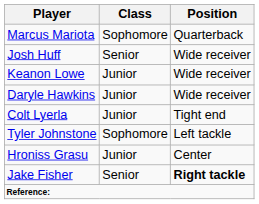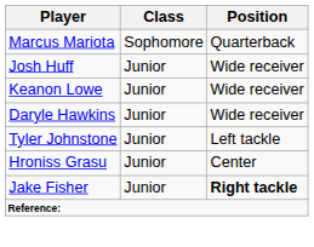 <table class="wikitable">
 <tr>
 <th>Player</th>
 <th>Class</th>
 <th>Position</th>
 </tr>
 <tr>
 <td><a href='#'>Marcus Mariota</a></td>
 <td> Sophomore</td>
 <td>Quarterback</td>
 </tr>
 <tr>
 <td><a href='#'>Josh Huff</a></td>
-<td>Senior</td>
+<td>Junior</td>
 <td>Wide receiver</td>
 </tr>
 <tr>
 <td><a href='#'>Keanon Lowe</a></td>
 <td>Junior</td>
 <td>Wide receiver</td>
 </tr>
 <tr>
 <td><a href='#'>Daryle Hawkins</a></td>
 <td>Junior</td>
 <td>Wide receiver</td>
 </tr>
 <tr>
-<td><a href='#'>Colt Lyerla</a></td>
+<td><a href='#'>Tyler Johnstone</a></td>
 <td>Junior</td>
-<td>Tight end</td>
-</tr>
-<tr>
-<td><a href='#'>Tyler Johnstone</a></td>
-<td> Sophomore</td>
 <td>Left tackle</td>
 </tr>
 <tr>
 <td><a href='#'>Hroniss Grasu</a></td>
 <td>Junior</td>
 <td>Center</td>
 </tr>
 <tr>
 <td><a href='#'>Jake Fisher</a></td>
-<td>Senior</td>
+<td>Junior</td>
 <td><strong>Right tackle</strong></td>
 </tr>
 <tr>
 <td colspan="3"  style="font-size:8pt; text-align:left;"><strong>Reference:</strong></td>
 </tr>
 </table>
